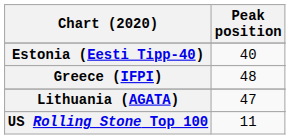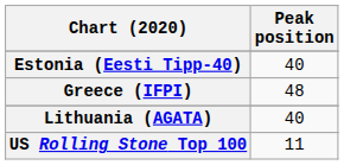 <table class="wikitable sortable plainrowheaders" style="text-align:center">
 <tr>
 <th scope="col">Chart (2020)</th>
 <th scope="col">Peak<br>position</th>
 </tr>
 <tr>
 </tr>
 <tr>
 <th scope="row">Estonia (<a href='#'>Eesti Tipp-40</a>)</th>
 <td>40</td>
 </tr>
 <tr>
 </tr>
 <tr>
 <th scope="row">Greece (<a href='#'>IFPI</a>)</th>
 <td>48</td>
 </tr>
 <tr>
 </tr>
 <tr>
 <th scope="row">Lithuania (<a href='#'>AGATA</a>)</th>
-<td>47</td>
+<td>40</td>
 </tr>
 <tr>
 </tr>
 <tr>
 </tr>
 <tr>
 </tr>
 <tr>
 </tr>
 <tr>
 </tr>
 <tr>
 <th scope="row">US <a href='#'><em>Rolling Stone</em> Top 100</a></th>
 <td>11</td>
 </tr>
 </table>
